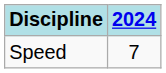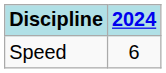 <table class="wikitable" style="text-align: center;">
 <tr>
 <th style="background: #b0e0e6;">Discipline</th>
 <th style="background: #b0e0e6;"><a href='#'>2024</a></th>
 </tr>
 <tr>
 <td align="left">Speed</td>
-<td>7</td>
+<td>6</td>
 </tr>
 </table>
